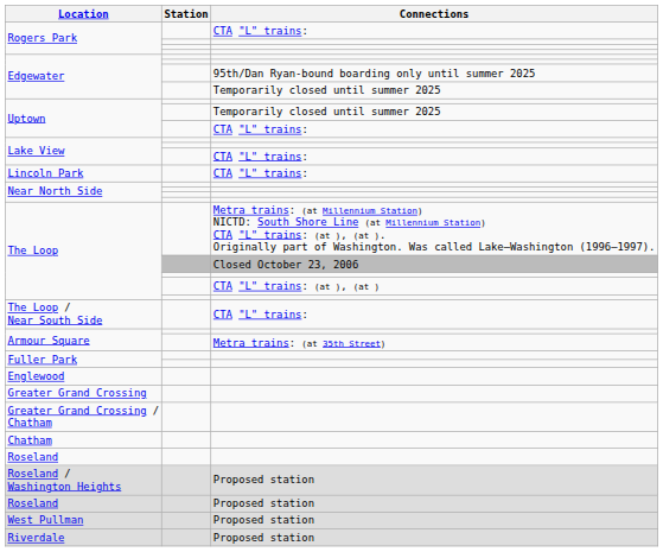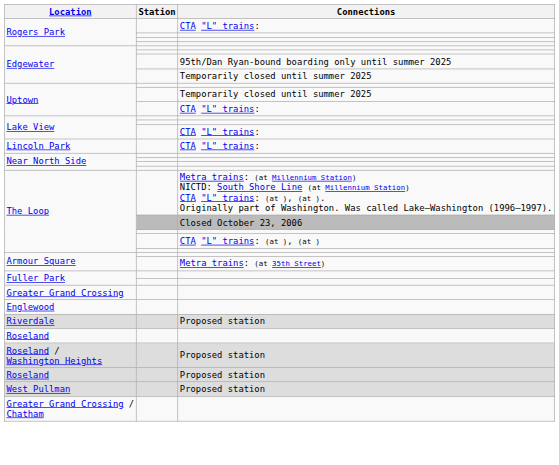 <table class="wikitable plainrowheaders">
 <tr>
 <th><a href='#'>Location</a></th>
 <th>Station</th>
 <th>Connections</th>
 </tr>
 <tr>
 <td rowspan="4"><a href='#'>Rogers Park</a></td>
 <td>  </td>
 <td> <a href='#'>CTA</a> <a href='#'>"L" trains</a>:  </td>
 </tr>
 <tr>
 <td></td>
 <td></td>
 </tr>
 <tr>
 <td></td>
 <td></td>
 </tr>
 <tr>
 <td> </td>
 <td></td>
 </tr>
 <tr>
 <td rowspan="4"><a href='#'>Edgewater</a></td>
 <td> </td>
 <td></td>
 </tr>
 <tr>
 <td></td>
 <td></td>
 </tr>
 <tr>
 <td></td>
 <td>95th/Dan Ryan-bound boarding only until summer 2025</td>
 </tr>
 <tr>
 <td></td>
 <td>Temporarily closed until summer 2025</td>
 </tr>
 <tr>
 <td rowspan="3"><a href='#'>Uptown</a></td>
 <td></td>
 <td></td>
 </tr>
 <tr>
 <td></td>
 <td>Temporarily closed until summer 2025</td>
 </tr>
 <tr>
 <td> </td>
 <td> <a href='#'>CTA</a> <a href='#'>"L" trains</a>: </td>
 </tr>
 <tr>
 <td rowspan="3"><a href='#'>Lake View</a></td>
 <td></td>
 <td></td>
 </tr>
 <tr>
 <td> </td>
 <td></td>
 </tr>
 <tr>
 <td> </td>
 <td> <a href='#'>CTA</a> <a href='#'>"L" trains</a>:  </td>
 </tr>
 <tr>
 <td><a href='#'>Lincoln Park</a></td>
 <td> </td>
 <td> <a href='#'>CTA</a> <a href='#'>"L" trains</a>:  </td>
 </tr>
 <tr>
 <td rowspan="4"><a href='#'>Near North Side</a></td>
 <td></td>
 <td></td>
 </tr>
 <tr>
 <td> </td>
 <td></td>
 </tr>
 <tr>
 <td> </td>
 <td></td>
 </tr>
 <tr>
 <td> </td>
 <td></td>
 </tr>
 <tr>
 <td rowspan="5"><a href='#'>The Loop</a></td>
 <td>  </td>
 <td> <a href='#'>Metra trains</a>:  <small>(at <a href='#'>Millennium Station</a>)</small><br> NICTD: <a href='#'>South Shore Line</a> <small>(at <a href='#'>Millennium Station</a>)</small><br> <a href='#'>CTA</a> <a href='#'>"L" trains</a>:  <small>(at )</small>,      <small>(at )</small>.<br>Originally part of Washington. Was called Lake–Washington (1996–1997).</td>
 </tr>
 <tr style="background:#bbb;">
 <td></td>
 <td>Closed October 23, 2006</td>
 </tr>
 <tr>
 <td></td>
 <td></td>
 </tr>
 <tr>
 <td> </td>
 <td> <a href='#'>CTA</a> <a href='#'>"L" trains</a>:  <small>(at )</small>,     <small>(at )</small></td>
 </tr>
 <tr>
 <td></td>
 <td></td>
 </tr>
 <tr>
-<td><a href='#'>The Loop</a> / <br><a href='#'>Near South Side</a></td>
-<td>  </td>
-<td> <a href='#'>CTA</a> <a href='#'>"L" trains</a>:  </td>
-</tr>
-<tr>
 <td rowspan="2"><a href='#'>Armour Square</a></td>
 <td> </td>
 <td></td>
 </tr>
 <tr>
 <td>  </td>
 <td> <a href='#'>Metra trains</a>:  <small>(at <a href='#'>35th Street</a>)</small></td>
 </tr>
 <tr>
 <td rowspan="2"><a href='#'>Fuller Park</a></td>
 <td> </td>
 <td></td>
 </tr>
 <tr>
 <td> </td>
 <td></td>
 </tr>
 <tr>
-<td><a href='#'>Englewood</a></td>
-<td> </td>
-<td></td>
-</tr>
-<tr>
 <td><a href='#'>Greater Grand Crossing</a></td>
 <td> </td>
 <td></td>
 </tr>
 <tr>
-<td><a href='#'>Greater Grand Crossing</a> / <br><a href='#'>Chatham</a></td>
+<td><a href='#'>Englewood</a></td>
 <td> </td>
 <td></td>
 </tr>
-<tr>
-<td><a href='#'>Chatham</a></td>
+<tr style="background:#ddd;">
+<td><a href='#'>Riverdale</a></td>
 <td> </td>
-<td></td>
+<td>Proposed station</td>
 </tr>
 <tr>
 <td><a href='#'>Roseland</a></td>
 <td> </td>
 <td></td>
 </tr>
 <tr style="background:#ddd;">
 <td><a href='#'>Roseland</a> / <br><a href='#'>Washington Heights</a></td>
 <td> </td>
 <td>Proposed station</td>
 </tr>
 <tr style="background:#ddd;">
 <td><a href='#'>Roseland</a></td>
 <td> </td>
 <td>Proposed station</td>
 </tr>
 <tr style="background:#ddd;">
 <td><a href='#'>West Pullman</a></td>
 <td> </td>
 <td>Proposed station</td>
 </tr>
-<tr style="background:#ddd;">
-<td><a href='#'>Riverdale</a></td>
+<tr>
+<td><a href='#'>Greater Grand Crossing</a> / <br><a href='#'>Chatham</a></td>
 <td> </td>
-<td>Proposed station</td>
+<td></td>
 </tr>
 </table>
